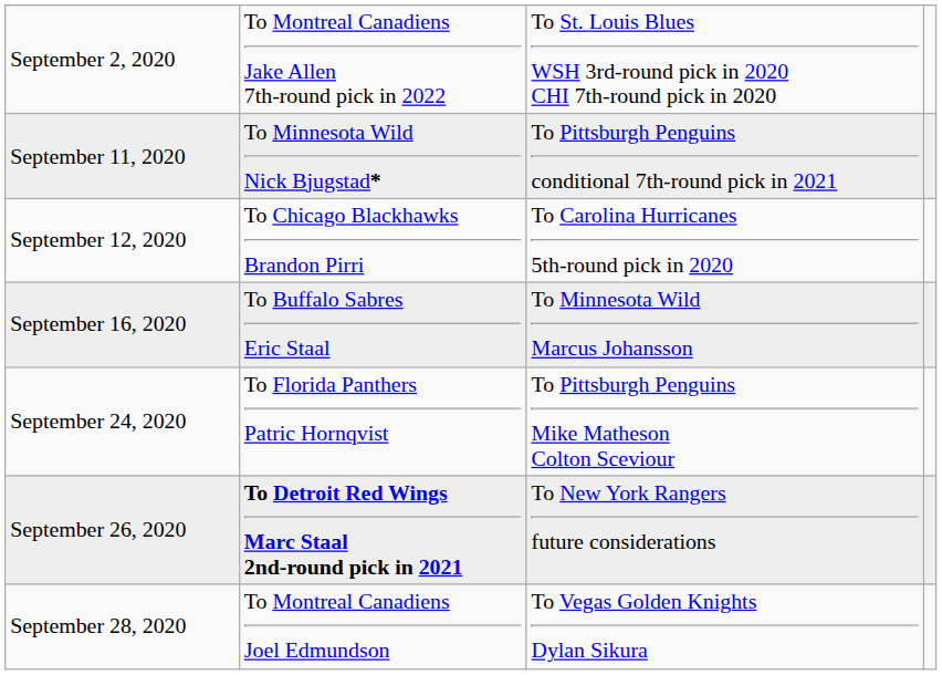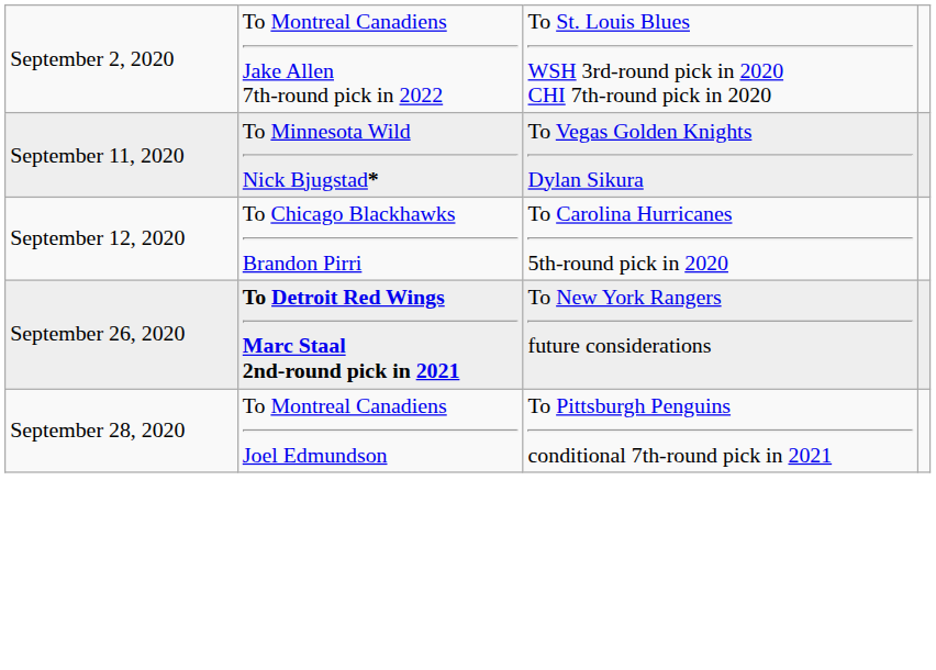 <table class="wikitable" style="border:1px solid #999999; width:680px;">
 <tr>
 <td>September 2, 2020</td>
 <td valign="top">To <a href='#'>Montreal Canadiens</a><hr><a href='#'>Jake Allen</a><br>7th-round pick in <a href='#'>2022</a></td>
 <td valign="top">To <a href='#'>St. Louis Blues</a><hr><a href='#'>WSH</a> 3rd-round pick in <a href='#'>2020</a><br><a href='#'>CHI</a> 7th-round pick in 2020</td>
 <td></td>
 </tr>
 <tr bgcolor="eeeeee">
 <td>September 11, 2020</td>
 <td valign="top">To <a href='#'>Minnesota Wild</a><hr><a href='#'>Nick Bjugstad</a><span><strong>*</strong></span></td>
-<td valign="top">To <a href='#'>Pittsburgh Penguins</a><hr><span>conditional</span> 7th-round pick in <a href='#'>2021</a></td>
+<td valign="top">To <a href='#'>Vegas Golden Knights</a><hr><a href='#'>Dylan Sikura</a></td>
 <td></td>
 </tr>
 <tr>
 <td>September 12, 2020</td>
 <td valign="top">To <a href='#'>Chicago Blackhawks</a><hr><a href='#'>Brandon Pirri</a></td>
 <td valign="top">To <a href='#'>Carolina Hurricanes</a><hr>5th-round pick in <a href='#'>2020</a></td>
-<td></td>
-</tr>
-<tr bgcolor="eeeeee">
-<td>September 16, 2020</td>
-<td valign="top">To <a href='#'>Buffalo Sabres</a><hr><a href='#'>Eric Staal</a></td>
-<td valign="top">To <a href='#'>Minnesota Wild</a><hr><a href='#'>Marcus Johansson</a></td>
-<td></td>
-</tr>
-<tr>
-<td>September 24, 2020</td>
-<td valign="top">To <a href='#'>Florida Panthers</a><hr><a href='#'>Patric Hornqvist</a></td>
-<td valign="top">To <a href='#'>Pittsburgh Penguins</a><hr><a href='#'>Mike Matheson</a><br><a href='#'>Colton Sceviour</a></td>
 <td></td>
 </tr>
 <tr bgcolor="eeeeee">
 <td>September 26, 2020</td>
 <td valign="top"><strong>To <a href='#'>Detroit Red Wings</a><hr><a href='#'>Marc Staal</a><br>2nd-round pick in <a href='#'>2021</a></strong></td>
 <td valign="top">To <a href='#'>New York Rangers</a><hr><span>future considerations</span></td>
 <td></td>
 </tr>
 <tr>
 <td>September 28, 2020</td>
 <td valign="top">To <a href='#'>Montreal Canadiens</a><hr><a href='#'>Joel Edmundson</a></td>
-<td valign="top">To <a href='#'>Vegas Golden Knights</a><hr><a href='#'>Dylan Sikura</a></td>
+<td valign="top">To <a href='#'>Pittsburgh Penguins</a><hr><span>conditional</span> 7th-round pick in <a href='#'>2021</a></td>
 <td></td>
 </tr>
 </table>
